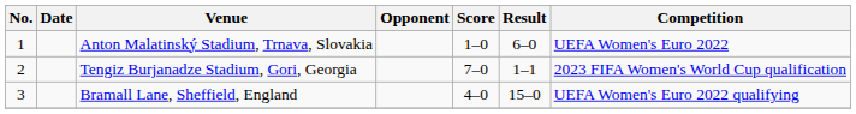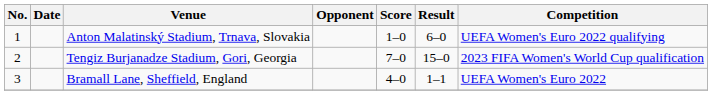 <table class="wikitable sortable">
 <tr>
 <th scope="col">No.</th>
 <th scope="col">Date</th>
 <th scope="col">Venue</th>
 <th scope="col">Opponent</th>
 <th scope="col">Score</th>
 <th scope="col">Result</th>
 <th scope="col">Competition</th>
 </tr>
 <tr>
 <td align="center">1</td>
 <td></td>
 <td><a href='#'>Anton Malatinský Stadium</a>, <a href='#'>Trnava</a>, Slovakia</td>
 <td></td>
 <td align="center">1–0</td>
 <td align="center">6–0</td>
-<td><a href='#'>UEFA Women's Euro 2022</a></td>
+<td><a href='#'>UEFA Women's Euro 2022 qualifying</a></td>
 </tr>
 <tr>
 <td align="center">2</td>
 <td></td>
 <td><a href='#'>Tengiz Burjanadze Stadium</a>, <a href='#'>Gori</a>, Georgia</td>
 <td></td>
 <td align="center">7–0</td>
-<td align="center">1–1</td>
+<td align="center">15–0</td>
 <td><a href='#'>2023 FIFA Women's World Cup qualification</a></td>
 </tr>
 <tr>
 <td align="center">3</td>
 <td></td>
 <td><a href='#'>Bramall Lane</a>, <a href='#'>Sheffield</a>, England</td>
 <td></td>
 <td align="center">4–0</td>
-<td align="center">15–0</td>
-<td><a href='#'>UEFA Women's Euro 2022 qualifying</a></td>
+<td align="center">1–1</td>
+<td><a href='#'>UEFA Women's Euro 2022</a></td>
 </tr>
 <tr>
 </tr>
 </table>
